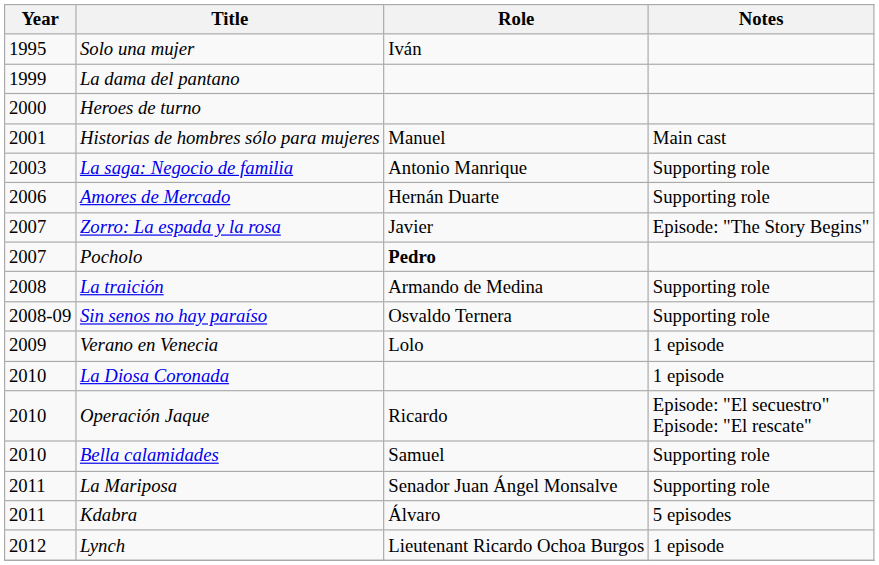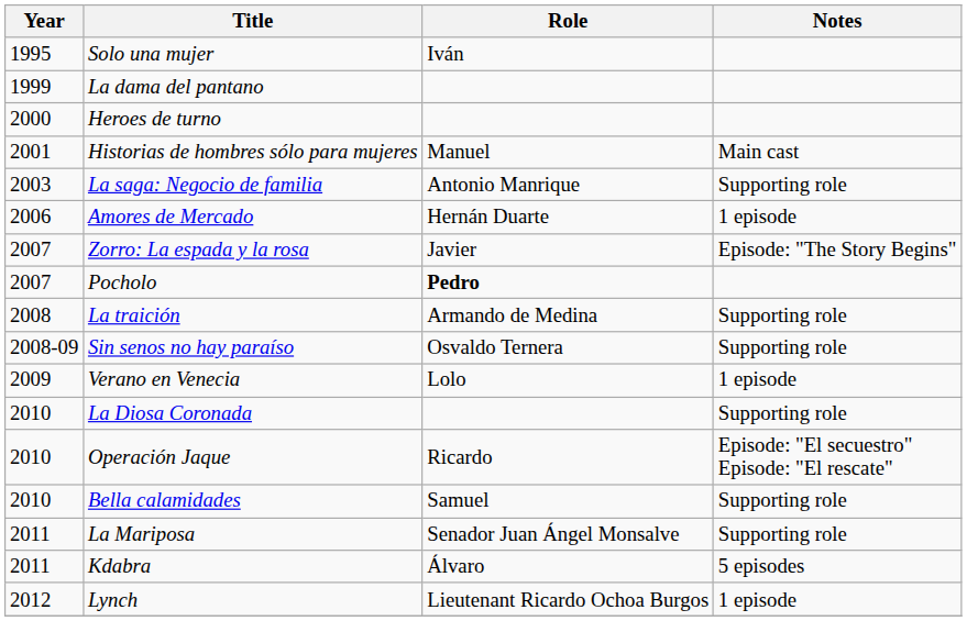 <table class="wikitable sortable">
 <tr>
 <th>Year</th>
 <th>Title</th>
 <th>Role</th>
 <th>Notes</th>
 </tr>
 <tr>
 <td>1995</td>
 <td><em>Solo una mujer</em></td>
 <td>Iván</td>
 <td></td>
 </tr>
 <tr>
 <td>1999</td>
 <td><em>La dama del pantano</em></td>
 <td></td>
 <td></td>
 </tr>
 <tr>
 <td>2000</td>
 <td><em>Heroes de turno</em></td>
 <td></td>
 <td></td>
 </tr>
 <tr>
 <td>2001</td>
 <td><em>Historias de hombres sólo para mujeres</em></td>
 <td>Manuel</td>
 <td>Main cast</td>
 </tr>
 <tr>
 <td>2003</td>
 <td><em><a href='#'>La saga: Negocio de familia</a></em></td>
 <td>Antonio Manrique</td>
 <td>Supporting role</td>
 </tr>
 <tr>
 <td>2006</td>
 <td><em><a href='#'>Amores de Mercado</a></em></td>
 <td>Hernán Duarte</td>
-<td>Supporting role</td>
+<td>1 episode</td>
 </tr>
 <tr>
 <td>2007</td>
 <td><em><a href='#'>Zorro: La espada y la rosa</a></em></td>
 <td>Javier</td>
 <td>Episode: "The Story Begins"</td>
 </tr>
 <tr>
 <td>2007</td>
 <td><em>Pocholo</em></td>
 <td><strong>Pedro</strong></td>
 <td></td>
 </tr>
 <tr>
 <td>2008</td>
 <td><em><a href='#'>La traición</a></em></td>
 <td>Armando de Medina</td>
 <td>Supporting role</td>
 </tr>
 <tr>
 <td>2008-09</td>
 <td><em><a href='#'>Sin senos no hay paraíso</a></em></td>
 <td>Osvaldo Ternera</td>
 <td>Supporting role</td>
 </tr>
 <tr>
 <td>2009</td>
 <td><em>Verano en Venecia</em></td>
 <td>Lolo</td>
 <td>1 episode</td>
 </tr>
 <tr>
 <td>2010</td>
 <td><em><a href='#'>La Diosa Coronada</a></em></td>
 <td></td>
-<td>1 episode</td>
+<td>Supporting role</td>
 </tr>
 <tr>
 <td>2010</td>
 <td><em>Operación Jaque</em></td>
 <td>Ricardo</td>
 <td>Episode: "El secuestro"<br>Episode: "El rescate"</td>
 </tr>
 <tr>
 <td>2010</td>
 <td><em><a href='#'>Bella calamidades</a></em></td>
 <td>Samuel</td>
 <td>Supporting role</td>
 </tr>
 <tr>
 <td>2011</td>
 <td><em>La Mariposa</em></td>
 <td>Senador Juan Ángel Monsalve</td>
 <td>Supporting role</td>
 </tr>
 <tr>
 <td>2011</td>
 <td><em>Kdabra</em></td>
 <td>Álvaro</td>
 <td>5 episodes</td>
 </tr>
 <tr>
 <td>2012</td>
 <td><em>Lynch</em></td>
 <td>Lieutenant Ricardo Ochoa Burgos</td>
 <td>1 episode</td>
 </tr>
 <tr>
 </tr>
 </table>
